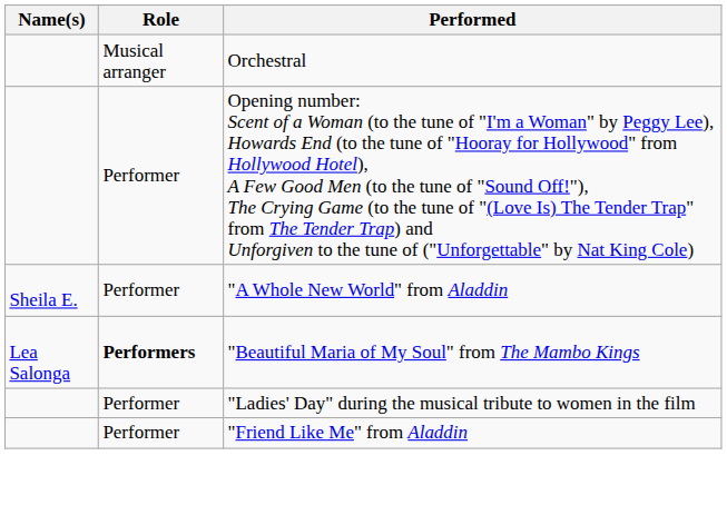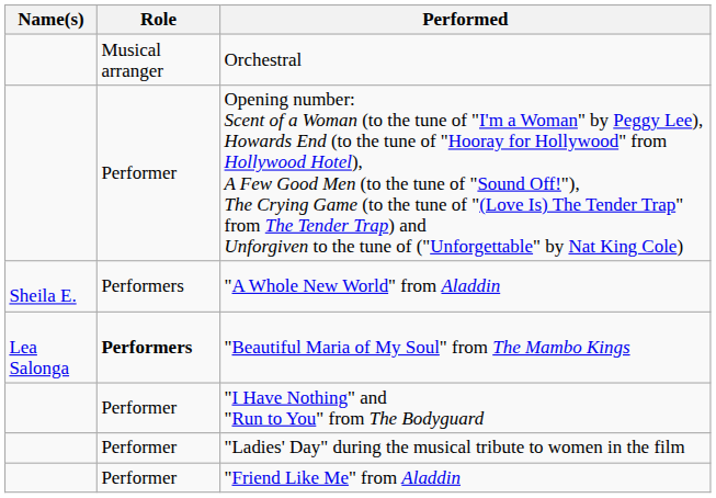 <table class="wikitable sortable">
 <tr>
 <th>Name(s)</th>
 <th>Role</th>
 <th>Performed</th>
 </tr>
 <tr>
 <td></td>
 <td>Musical arranger</td>
 <td>Orchestral</td>
 </tr>
 <tr>
 <td></td>
 <td>Performer</td>
 <td>Opening number: <br><em>Scent of a Woman</em> (to the tune of "<a href='#'>I'm a Woman</a>" by <a href='#'>Peggy Lee</a>), <br><em>Howards End</em> (to the tune of "<a href='#'>Hooray for Hollywood</a>" from <em><a href='#'>Hollywood Hotel</a></em>), <br><em>A Few Good Men</em> (to the tune of "<a href='#'>Sound Off!</a>"), <br><em>The Crying Game</em> (to the tune of "<a href='#'>(Love Is) The Tender Trap</a>" from <em><a href='#'>The Tender Trap</a></em>) and <br><em>Unforgiven</em> to the tune of ("<a href='#'>Unforgettable</a>" by <a href='#'>Nat King Cole</a>)</td>
 </tr>
 <tr>
 <td><br><a href='#'>Sheila E.</a></td>
-<td>Performer</td>
+<td>Performers</td>
 <td>"<a href='#'>A Whole New World</a>" from <em><a href='#'>Aladdin</a></em></td>
 </tr>
 <tr>
 <td><br><a href='#'>Lea Salonga</a></td>
 <td><strong>Performers</strong></td>
 <td>"<a href='#'>Beautiful Maria of My Soul</a>" from <em><a href='#'>The Mambo Kings</a></em></td>
+</tr>
+<tr>
+<td></td>
+<td>Performer</td>
+<td>"<a href='#'>I Have Nothing</a>" and <br>"<a href='#'>Run to You</a>" from <em>The Bodyguard</em></td>
 </tr>
 <tr>
 <td></td>
 <td>Performer</td>
 <td>"Ladies' Day" during the musical tribute to women in the film</td>
 </tr>
 <tr>
 <td></td>
 <td>Performer</td>
 <td>"<a href='#'>Friend Like Me</a>" from <em><a href='#'>Aladdin</a></em></td>
 </tr>
 </table>
